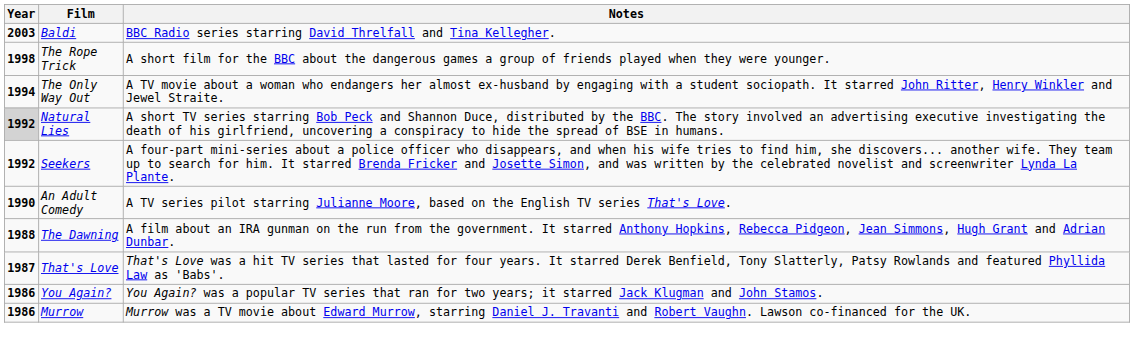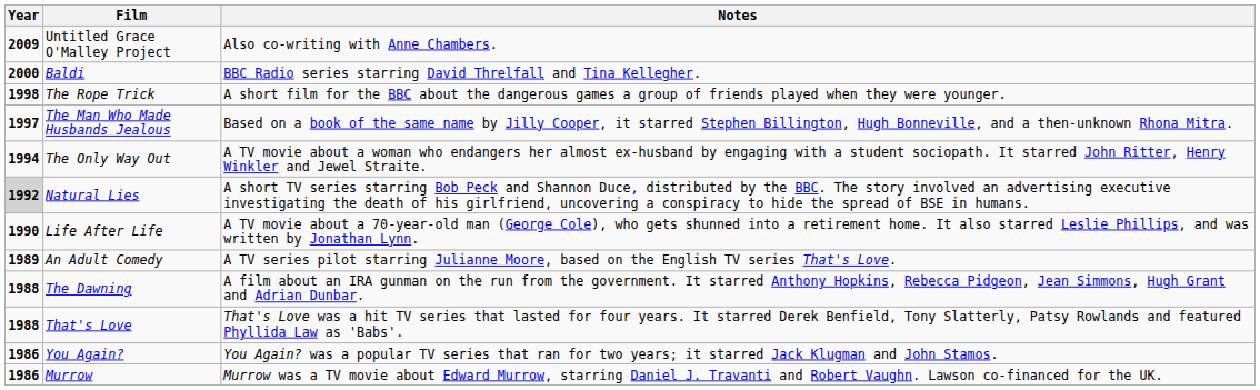 <table class="wikitable">
 <tr>
 <th>Year</th>
 <th>Film</th>
 <th>Notes</th>
 </tr>
 <tr>
-<td><strong>2003</strong></td>
+<td><strong>2009</strong></td>
+<td>Untitled Grace O'Malley Project</td>
+<td>Also co-writing with <a href='#'>Anne Chambers</a>.</td>
+</tr>
+<tr>
+<td><strong>2000</strong></td>
 <td><a href='#'><em>Baldi</em></a></td>
 <td><a href='#'>BBC Radio</a> series starring <a href='#'>David Threlfall</a> and <a href='#'>Tina Kellegher</a>.</td>
 </tr>
 <tr>
 <td><strong>1998</strong></td>
 <td><em>The Rope Trick</em></td>
 <td>A short film for the <a href='#'>BBC</a> about the dangerous games a group of friends played when they were younger.</td>
+</tr>
+<tr>
+<td><strong>1997</strong></td>
+<td><a href='#'><em>The Man Who Made Husbands Jealous</em></a></td>
+<td>Based on a <a href='#'>book of the same name</a> by <a href='#'>Jilly Cooper</a>, it starred <a href='#'>Stephen Billington</a>, <a href='#'>Hugh Bonneville</a>, and a then-unknown <a href='#'>Rhona Mitra</a>.</td>
 </tr>
 <tr>
 <td><strong>1994</strong></td>
 <td><em>The Only Way Out</em></td>
 <td>A TV movie about a woman who endangers her almost ex-husband by engaging with a student sociopath. It starred <a href='#'>John Ritter</a>, <a href='#'>Henry Winkler</a> and Jewel Straite.</td>
 </tr>
 <tr>
 <td style="background: lightgrey;"><strong>1992</strong></td>
 <td><em><a href='#'>Natural Lies</a></em></td>
 <td>A short TV series starring <a href='#'>Bob Peck</a> and Shannon Duce, distributed by the <a href='#'>BBC</a>. The story involved an advertising executive investigating the death of his girlfriend, uncovering a conspiracy to hide the spread of BSE in humans.</td>
 </tr>
 <tr>
-<td><strong>1992</strong></td>
-<td><a href='#'><em>Seekers</em></a></td>
-<td>A four-part mini-series about a police officer who disappears, and when his wife tries to find him, she discovers... another wife. They team up to search for him. It starred <a href='#'>Brenda Fricker</a> and <a href='#'>Josette Simon</a>, and was written by the celebrated novelist and screenwriter <a href='#'>Lynda La Plante</a>.</td>
+<td><strong>1990</strong></td>
+<td><em>Life After Life</em></td>
+<td>A TV movie about a 70-year-old man (<a href='#'>George Cole</a>), who gets shunned into a retirement home. It also starred <a href='#'>Leslie Phillips</a>, and was written by <a href='#'>Jonathan Lynn</a>.</td>
 </tr>
 <tr>
-<td><strong>1990</strong></td>
+<td><strong>1989</strong></td>
 <td><em>An Adult Comedy</em></td>
 <td>A TV series pilot starring <a href='#'>Julianne Moore</a>, based on the English TV series <em><a href='#'>That's Love</a></em>.</td>
 </tr>
 <tr>
 <td><strong>1988</strong></td>
 <td><em><a href='#'>The Dawning</a></em></td>
 <td>A film about an IRA gunman on the run from the government. It starred <a href='#'>Anthony Hopkins</a>, <a href='#'>Rebecca Pidgeon</a>, <a href='#'>Jean Simmons</a>, <a href='#'>Hugh Grant</a> and <a href='#'>Adrian Dunbar</a>.</td>
 </tr>
 <tr>
-<td><strong>1987</strong></td>
+<td><strong>1988</strong></td>
 <td><em><a href='#'>That's Love</a></em></td>
 <td><em>That's Love</em> was a hit TV series that lasted for four years. It starred Derek Benfield, Tony Slatterly, Patsy Rowlands and featured <a href='#'>Phyllida Law</a> as 'Babs'.</td>
 </tr>
 <tr>
 <td><strong>1986</strong></td>
 <td><em><a href='#'>You Again?</a></em></td>
 <td><em>You Again?</em> was a popular TV series that ran for two years; it starred <a href='#'>Jack Klugman</a> and <a href='#'>John Stamos</a>.</td>
 </tr>
 <tr>
 <td><strong>1986</strong></td>
 <td><a href='#'><em>Murrow</em></a></td>
 <td><em>Murrow</em> was a TV movie about <a href='#'>Edward Murrow</a>, starring <a href='#'>Daniel J. Travanti</a> and <a href='#'>Robert Vaughn</a>. Lawson co-financed for the UK.</td>
 </tr>
 </table>
